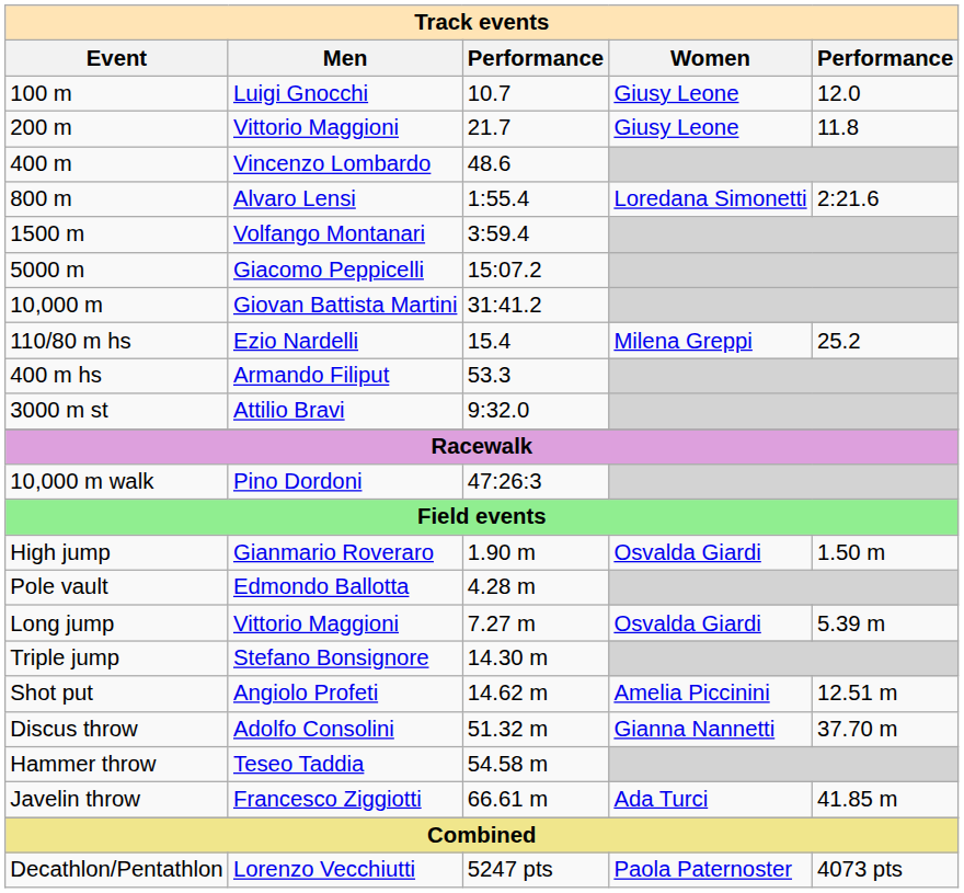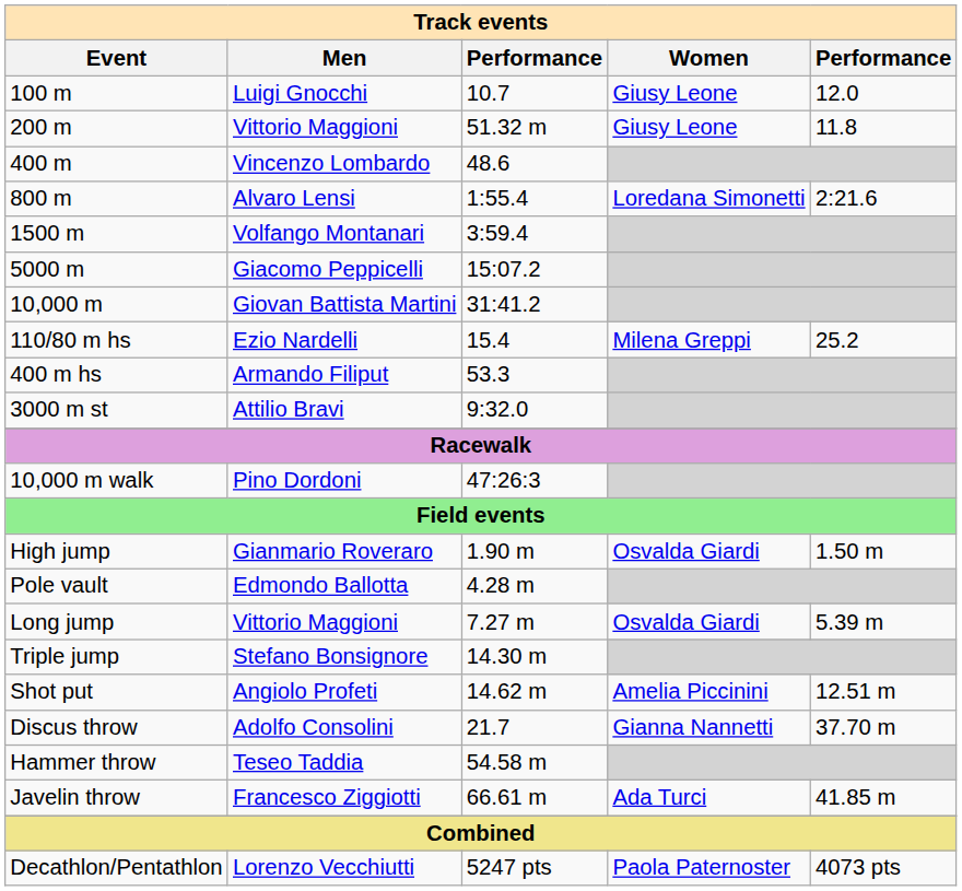 <table class="wikitable" width= style="font-size:100%; text-align:center;">
 <tr bgcolor=moccasin>
 <td align=center colspan=5><strong>Track events</strong></td>
 </tr>
 <tr>
 <th>Event</th>
 <th>Men</th>
 <th>Performance</th>
 <th>Women</th>
 <th>Performance</th>
 </tr>
 <tr>
 <td>100 m</td>
 <td align=left><a href='#'>Luigi Gnocchi</a></td>
 <td>10.7</td>
 <td align=left><a href='#'>Giusy Leone</a></td>
 <td>12.0</td>
 </tr>
 <tr>
 <td>200 m</td>
 <td align=left><a href='#'>Vittorio Maggioni</a></td>
-<td>21.7</td>
+<td>51.32 m</td>
 <td align=left><a href='#'>Giusy Leone</a></td>
 <td>11.8</td>
 </tr>
 <tr>
 <td>400 m</td>
 <td align=left><a href='#'>Vincenzo Lombardo</a></td>
 <td>48.6</td>
 <td align=left bgcolor=lightgrey colspan=2></td>
 </tr>
 <tr>
 <td>800 m</td>
 <td align=left><a href='#'>Alvaro Lensi</a></td>
 <td>1:55.4</td>
 <td align=left><a href='#'>Loredana Simonetti</a></td>
 <td>2:21.6</td>
 </tr>
 <tr>
 <td>1500 m</td>
 <td align=left><a href='#'>Volfango Montanari</a></td>
 <td>3:59.4</td>
 <td align=left bgcolor=lightgrey colspan=2></td>
 </tr>
 <tr>
 <td>5000 m</td>
 <td align=left><a href='#'>Giacomo Peppicelli</a></td>
 <td>15:07.2</td>
 <td align=left bgcolor=lightgrey colspan=2></td>
 </tr>
 <tr>
 <td>10,000 m</td>
 <td align=left><a href='#'>Giovan Battista Martini</a></td>
 <td>31:41.2</td>
 <td align=left bgcolor=lightgrey colspan=2></td>
 </tr>
 <tr>
 <td>110/80 m hs</td>
 <td align=left><a href='#'>Ezio Nardelli</a></td>
 <td>15.4</td>
 <td align=left><a href='#'>Milena Greppi</a></td>
 <td>25.2</td>
 </tr>
 <tr>
 <td>400 m hs</td>
 <td align=left><a href='#'>Armando Filiput</a></td>
 <td>53.3</td>
 <td align=left bgcolor=lightgrey colspan=2></td>
 </tr>
 <tr>
 <td>3000 m st</td>
 <td align=left><a href='#'>Attilio Bravi</a></td>
 <td>9:32.0</td>
 <td align=left bgcolor=lightgrey colspan=2></td>
 </tr>
 <tr>
 </tr>
 <tr bgcolor=plum>
 <td align=center colspan=5><strong>Racewalk</strong></td>
 </tr>
 <tr>
 <td>10,000 m walk</td>
 <td align=left><a href='#'>Pino Dordoni</a></td>
 <td>47:26:3</td>
 <td align=left bgcolor=lightgrey colspan=2></td>
 </tr>
 <tr bgcolor=lightgreen>
 <td align=center colspan=5><strong>Field events</strong></td>
 </tr>
 <tr>
 <td>High jump</td>
 <td align=left><a href='#'>Gianmario Roveraro</a></td>
 <td>1.90 m</td>
 <td align=left><a href='#'>Osvalda Giardi</a></td>
 <td>1.50 m</td>
 </tr>
 <tr>
 <td>Pole vault</td>
 <td align=left><a href='#'>Edmondo Ballotta</a></td>
 <td>4.28 m </td>
 <td align=left bgcolor=lightgrey colspan=2></td>
 </tr>
 <tr>
 <td>Long jump</td>
 <td align=left><a href='#'>Vittorio Maggioni</a></td>
 <td>7.27 m</td>
 <td align=left><a href='#'>Osvalda Giardi</a></td>
 <td>5.39 m</td>
 </tr>
 <tr>
 <td>Triple jump</td>
 <td align=left><a href='#'>Stefano Bonsignore</a></td>
 <td>14.30 m</td>
 <td align=left bgcolor=lightgrey colspan=2></td>
 </tr>
 <tr>
 <td>Shot put</td>
 <td align=left><a href='#'>Angiolo Profeti</a></td>
 <td>14.62 m</td>
 <td align=left><a href='#'>Amelia Piccinini</a></td>
 <td>12.51 m</td>
 </tr>
 <tr>
 <td>Discus throw</td>
 <td align=left><a href='#'>Adolfo Consolini</a></td>
-<td>51.32 m</td>
+<td>21.7</td>
 <td align=left><a href='#'>Gianna Nannetti</a></td>
 <td>37.70 m</td>
 </tr>
 <tr>
 <td>Hammer throw</td>
 <td align=left><a href='#'>Teseo Taddia</a></td>
 <td>54.58 m</td>
 <td align=left bgcolor=lightgrey colspan=2></td>
 </tr>
 <tr>
 <td>Javelin throw</td>
 <td align=left><a href='#'>Francesco Ziggiotti</a></td>
 <td>66.61 m</td>
 <td align=left><a href='#'>Ada Turci</a></td>
 <td>41.85 m</td>
 </tr>
 <tr>
 </tr>
 <tr bgcolor=khaki>
 <td align=center colspan=5><strong>Combined</strong></td>
 </tr>
 <tr>
 <td>Decathlon/Pentathlon</td>
 <td align=left><a href='#'>Lorenzo Vecchiutti</a></td>
 <td>5247 pts</td>
 <td align=left><a href='#'>Paola Paternoster</a></td>
 <td>4073 pts</td>
 </tr>
 </table>
